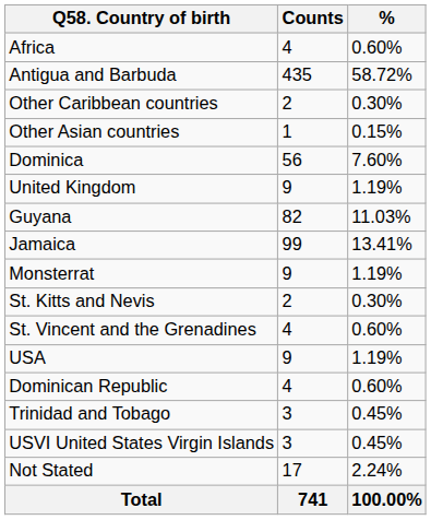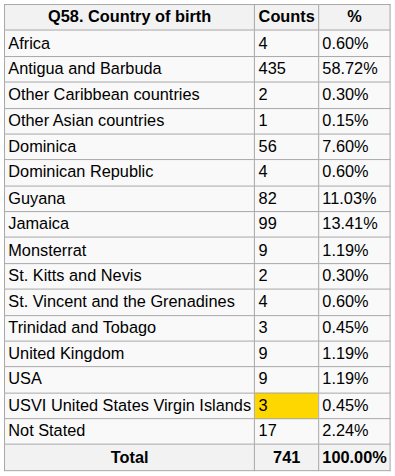 <table class="wikitable sortable">
 <tr>
 <th>Q58. Country of birth</th>
 <th>Counts</th>
 <th>%</th>
 </tr>
 <tr>
 <td>Africa</td>
 <td>4</td>
 <td>0.60%</td>
 </tr>
 <tr>
 <td>Antigua and Barbuda</td>
 <td>435</td>
 <td>58.72%</td>
 </tr>
 <tr>
 <td>Other Caribbean countries</td>
 <td>2</td>
 <td>0.30%</td>
 </tr>
 <tr>
 <td>Other Asian countries</td>
 <td>1</td>
 <td>0.15%</td>
 </tr>
 <tr>
 <td>Dominica</td>
 <td>56</td>
 <td>7.60%</td>
 </tr>
 <tr>
-<td>United Kingdom</td>
-<td>9</td>
-<td>1.19%</td>
+<td>Dominican Republic</td>
+<td>4</td>
+<td>0.60%</td>
 </tr>
 <tr>
 <td>Guyana</td>
 <td>82</td>
 <td>11.03%</td>
 </tr>
 <tr>
 <td>Jamaica</td>
 <td>99</td>
 <td>13.41%</td>
 </tr>
 <tr>
 <td>Monsterrat</td>
 <td>9</td>
 <td>1.19%</td>
 </tr>
 <tr>
 <td>St. Kitts and Nevis</td>
 <td>2</td>
 <td>0.30%</td>
 </tr>
 <tr>
 <td>St. Vincent and the Grenadines</td>
 <td>4</td>
 <td>0.60%</td>
 </tr>
 <tr>
+<td>Trinidad and Tobago</td>
+<td>3</td>
+<td>0.45%</td>
+</tr>
+<tr>
+<td>United Kingdom</td>
+<td>9</td>
+<td>1.19%</td>
+</tr>
+<tr>
 <td>USA</td>
 <td>9</td>
 <td>1.19%</td>
 </tr>
 <tr>
-<td>Dominican Republic</td>
-<td>4</td>
-<td>0.60%</td>
-</tr>
-<tr>
-<td>Trinidad and Tobago</td>
-<td>3</td>
-<td>0.45%</td>
-</tr>
-<tr>
 <td>USVI United States Virgin Islands</td>
-<td>3</td>
+<td style="background: gold;">3</td>
 <td>0.45%</td>
 </tr>
 <tr>
 <td>Not Stated</td>
 <td>17</td>
 <td>2.24%</td>
 </tr>
 <tr>
 <th>Total</th>
 <th>741</th>
 <th>100.00%</th>
 </tr>
 </table>
